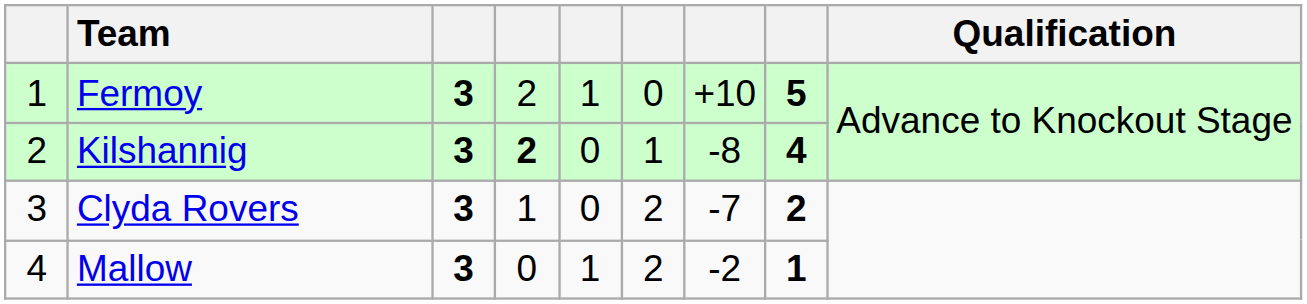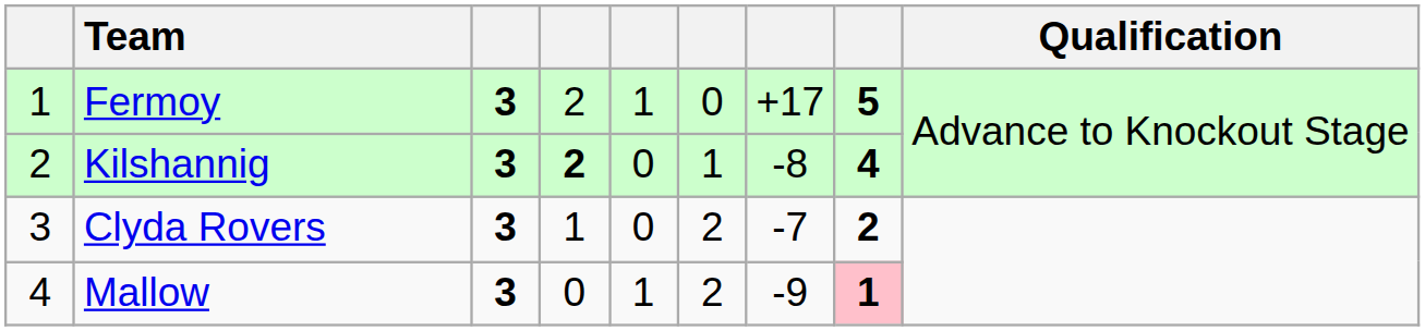 <table class="wikitable" style="text-align:center">
 <tr>
 <th width="20"></th>
 <th width="150" style="text-align:left;">Team</th>
 <th width="20"></th>
 <th width="20"></th>
 <th width="20"></th>
 <th width="20"></th>
 <th width="20"></th>
 <th width="20"></th>
 <th>Qualification</th>
 </tr>
 <tr style="background:#ccffcc">
 <td>1</td>
 <td align="left"> <a href='#'>Fermoy</a></td>
 <td><strong>3</strong></td>
 <td>2</td>
 <td>1</td>
 <td>0</td>
-<td>+10</td>
+<td>+17</td>
 <td><strong>5</strong></td>
 <td rowspan="2">Advance to Knockout Stage</td>
 </tr>
 <tr style="background:#ccffcc">
 <td>2</td>
 <td align="left"> <a href='#'>Kilshannig</a></td>
 <td><strong>3</strong></td>
 <td><strong>2</strong></td>
 <td>0</td>
 <td>1</td>
 <td>-8</td>
 <td><strong>4</strong></td>
 </tr>
 <tr>
 <td>3</td>
 <td align="left"> <a href='#'>Clyda Rovers</a></td>
 <td><strong>3</strong></td>
 <td>1</td>
 <td>0</td>
 <td>2</td>
 <td>-7</td>
 <td><strong>2</strong></td>
 <td rowspan="2"></td>
 </tr>
 <tr>
 <td>4</td>
 <td align="left"> <a href='#'>Mallow</a></td>
 <td><strong>3</strong></td>
 <td>0</td>
 <td>1</td>
 <td>2</td>
-<td>-2</td>
-<td><strong>1</strong></td>
+<td>-9</td>
+<td style="background: pink;"><strong>1</strong></td>
 </tr>
 </table>
